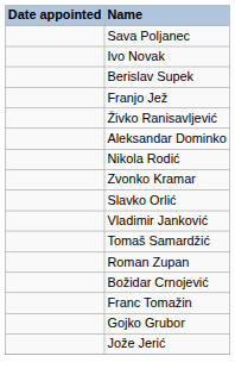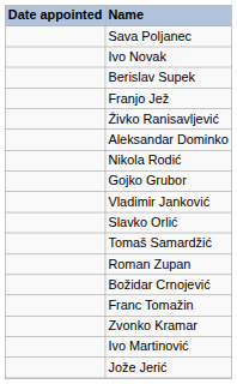 <table class="wikitable">
 <tr>
 <th style="text-align: left; background: #B0C4DE;">Date appointed</th>
 <th style="text-align: left; background: #B0C4DE;">Name</th>
 </tr>
 <tr>
 <td></td>
 <td>Sava Poljanec</td>
 </tr>
 <tr>
 <td></td>
 <td>Ivo Novak</td>
 </tr>
 <tr>
 <td></td>
 <td>Berislav Supek</td>
 </tr>
 <tr>
 <td></td>
 <td>Franjo Jež</td>
 </tr>
 <tr>
 <td></td>
 <td>Živko Ranisavljević</td>
 </tr>
 <tr>
 <td></td>
 <td>Aleksandar Dominko</td>
 </tr>
 <tr>
 <td></td>
 <td>Nikola Rodić</td>
 </tr>
 <tr>
 <td></td>
-<td>Zvonko Kramar</td>
+<td>Gojko Grubor</td>
+</tr>
+<tr>
+<td></td>
+<td>Vladimir Janković</td>
 </tr>
 <tr>
 <td></td>
 <td>Slavko Orlić</td>
-</tr>
-<tr>
-<td></td>
-<td>Vladimir Janković</td>
 </tr>
 <tr>
 <td></td>
 <td>Tomaš Samardžić</td>
 </tr>
 <tr>
 <td></td>
 <td>Roman Zupan</td>
 </tr>
 <tr>
 <td></td>
 <td>Božidar Crnojević</td>
 </tr>
 <tr>
 <td></td>
 <td>Franc Tomažin</td>
 </tr>
 <tr>
 <td></td>
-<td>Gojko Grubor</td>
+<td>Zvonko Kramar</td>
+</tr>
+<tr>
+<td></td>
+<td>Ivo Martinović</td>
 </tr>
 <tr>
 <td></td>
 <td>Jože Jerić</td>
 </tr>
 <tr>
 </tr>
 </table>
